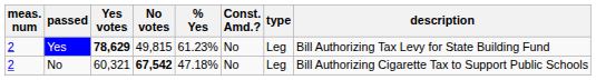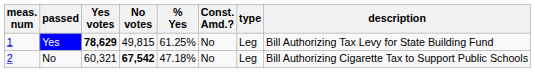 <table class="wikitable sortable">
 <tr>
 <th>meas.<br>num</th>
 <th>passed</th>
 <th>Yes<br>votes</th>
 <th>No<br>votes</th>
 <th>%<br>Yes</th>
 <th>Const.<br>Amd.?</th>
 <th>type</th>
 <th>description</th>
 </tr>
 <tr>
-<td><a href='#'>2</a></td>
+<td><a href='#'>1</a></td>
 <td style="background:blue;color:white">Yes</td>
 <td><strong>78,629</strong></td>
 <td>49,815</td>
-<td>61.23%</td>
+<td>61.25%</td>
 <td>No</td>
 <td>Leg</td>
 <td>Bill Authorizing Tax Levy for State Building Fund</td>
 </tr>
 <tr>
 <td><a href='#'>2</a></td>
 <td>No</td>
 <td>60,321</td>
 <td><strong>67,542</strong></td>
 <td>47.18%</td>
 <td>No</td>
 <td>Leg</td>
 <td>Bill Authorizing Cigarette Tax to Support Public Schools</td>
 </tr>
 </table>
